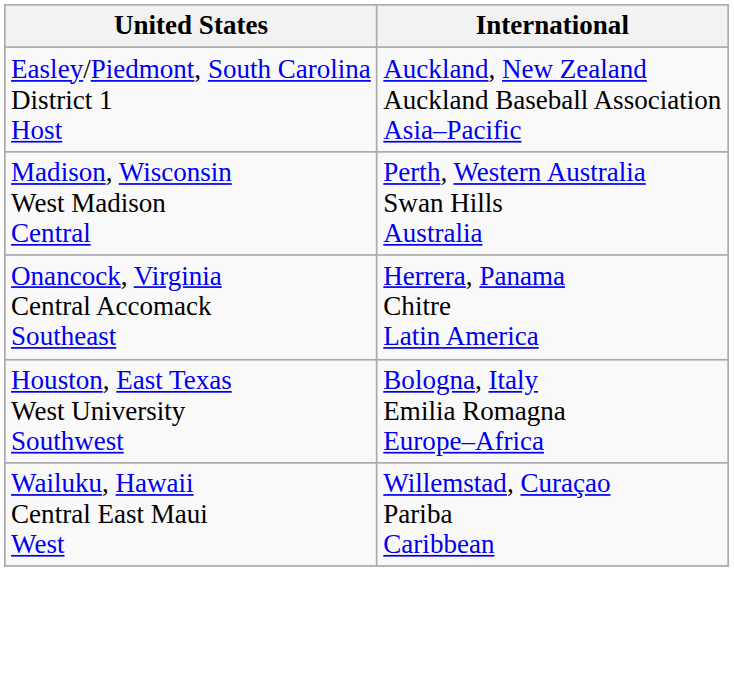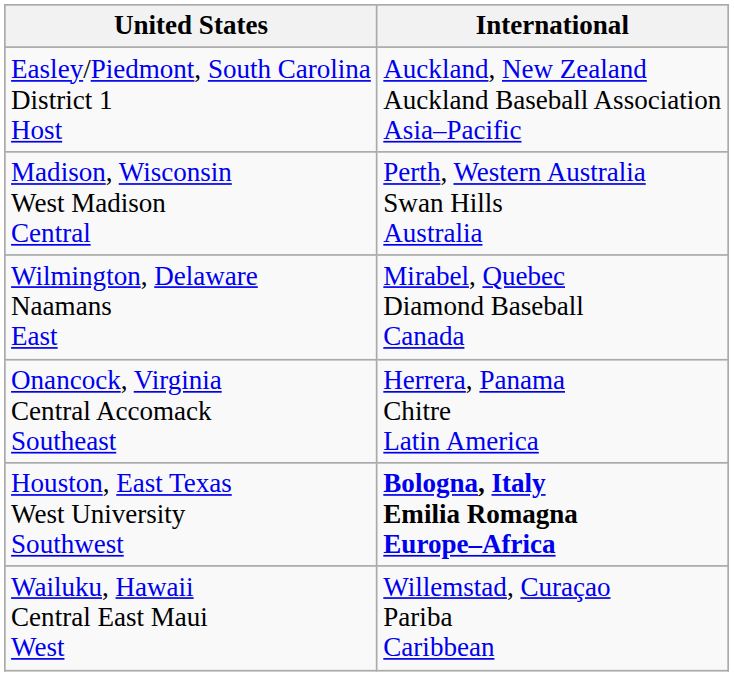 <table class="wikitable">
 <tr>
 <th>United States</th>
 <th>International</th>
 </tr>
 <tr>
 <td> <a href='#'>Easley</a>/<a href='#'>Piedmont</a>, <a href='#'>South Carolina</a><br>District 1<br><a href='#'>Host</a></td>
 <td> <a href='#'>Auckland</a>, <a href='#'>New Zealand</a> <br> Auckland Baseball Association <br><a href='#'>Asia–Pacific</a></td>
 </tr>
 <tr>
 <td> <a href='#'>Madison</a>, <a href='#'>Wisconsin</a><br>West Madison<br><a href='#'>Central</a></td>
 <td> <a href='#'>Perth</a>, <a href='#'>Western Australia</a><br> Swan Hills <br><a href='#'>Australia</a></td>
 </tr>
 <tr>
+<td> <a href='#'>Wilmington</a>, <a href='#'>Delaware</a><br> Naamans <br><a href='#'>East</a></td>
+<td> <a href='#'>Mirabel</a>, <a href='#'>Quebec</a><br> Diamond Baseball <br><a href='#'>Canada</a></td>
+</tr>
+<tr>
 <td> <a href='#'>Onancock</a>, <a href='#'>Virginia</a><br> Central Accomack <br><a href='#'>Southeast</a></td>
 <td> <a href='#'>Herrera</a>, <a href='#'>Panama</a><br> Chitre <br><a href='#'>Latin America</a></td>
 </tr>
 <tr>
 <td> <a href='#'>Houston</a>, <a href='#'>East Texas</a><br>West University<br><a href='#'>Southwest</a></td>
-<td> <a href='#'>Bologna</a>, <a href='#'>Italy</a> <br> Emilia Romagna <br><a href='#'>Europe–Africa</a></td>
+<td><strong> <a href='#'>Bologna</a>, <a href='#'>Italy</a> <br> Emilia Romagna <br><a href='#'>Europe–Africa</a></strong></td>
 </tr>
 <tr>
 <td> <a href='#'>Wailuku</a>, <a href='#'>Hawaii</a><br>Central East Maui<br><a href='#'>West</a></td>
 <td> <a href='#'>Willemstad</a>, <a href='#'>Curaçao</a><br>Pariba<br><a href='#'>Caribbean</a></td>
 </tr>
 </table>
